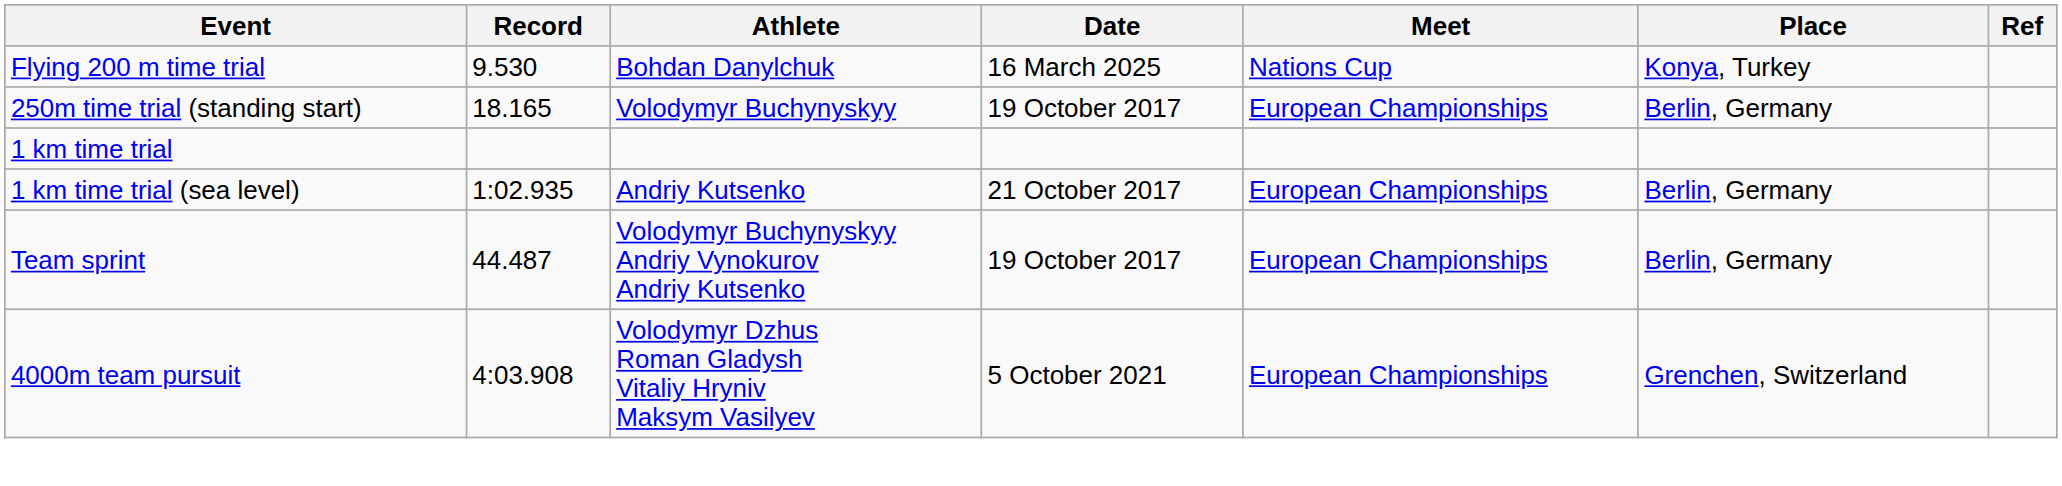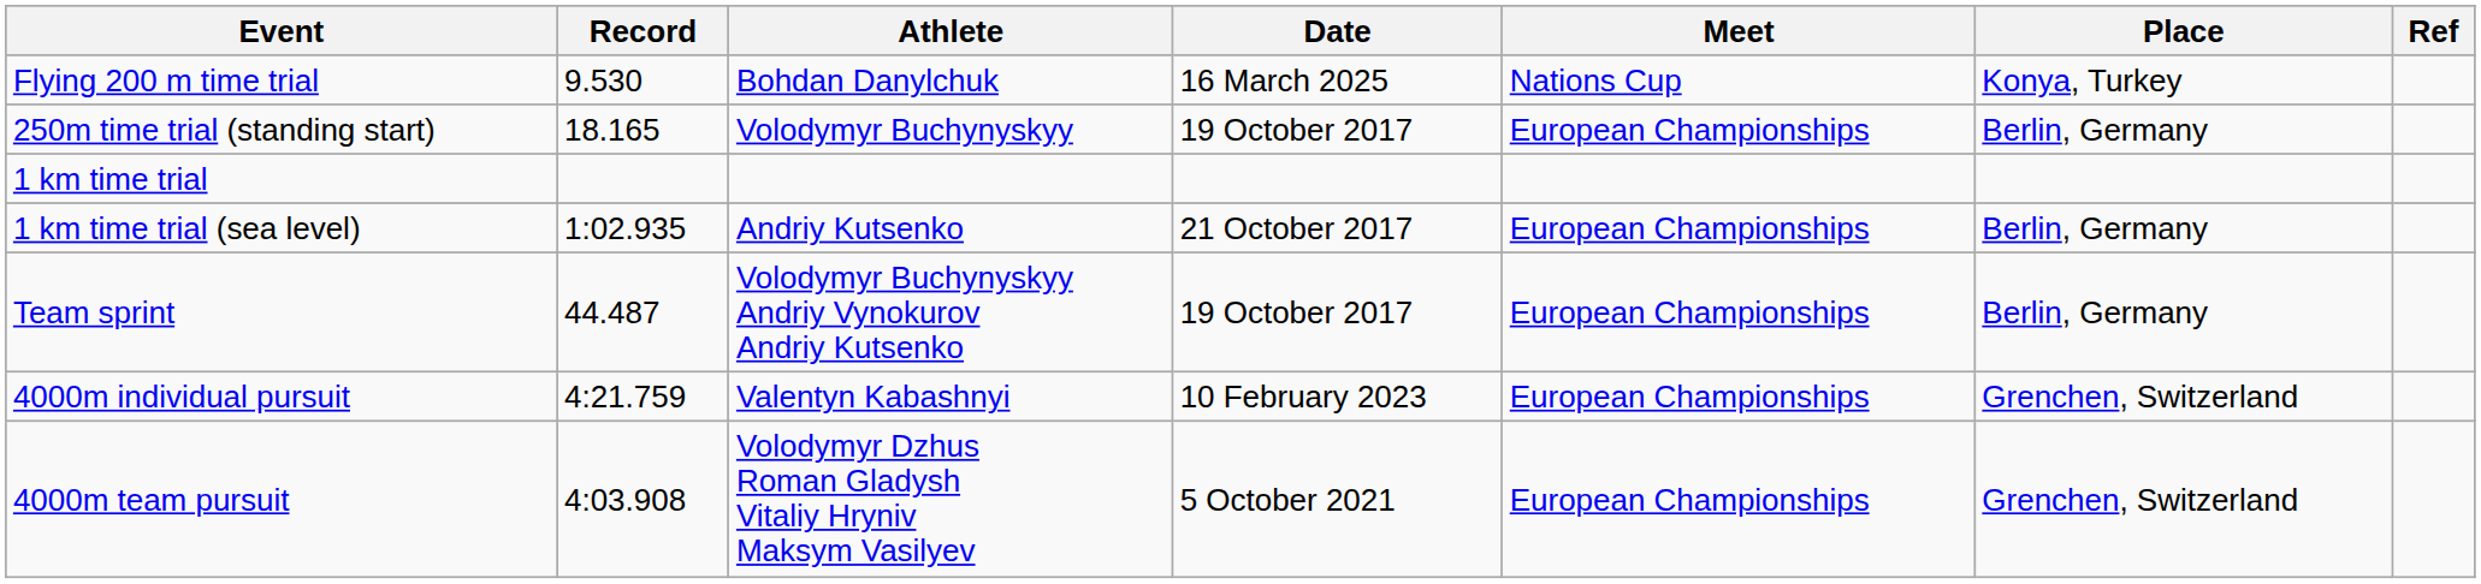 <table class="wikitable" style="font-size:95%; width: 95%;">
 <tr>
 <th>Event</th>
 <th>Record</th>
 <th>Athlete</th>
 <th>Date</th>
 <th>Meet</th>
 <th>Place</th>
 <th>Ref</th>
 </tr>
 <tr>
 <td><a href='#'>Flying 200 m time trial</a></td>
 <td>9.530</td>
 <td><a href='#'>Bohdan Danylchuk</a></td>
 <td>16 March 2025</td>
 <td><a href='#'>Nations Cup</a></td>
 <td><a href='#'>Konya</a>, Turkey</td>
 <td></td>
 </tr>
 <tr>
 <td><a href='#'>250m time trial</a> (standing start)</td>
 <td>18.165</td>
 <td><a href='#'>Volodymyr Buchynyskyy</a></td>
 <td>19 October 2017</td>
 <td><a href='#'>European Championships</a></td>
 <td><a href='#'>Berlin</a>, Germany</td>
 <td></td>
 </tr>
 <tr>
 <td><a href='#'>1 km time trial</a></td>
 <td></td>
 <td></td>
 <td></td>
 <td></td>
 <td></td>
 <td></td>
 </tr>
 <tr>
 <td><a href='#'>1 km time trial</a> (sea level)</td>
 <td>1:02.935</td>
 <td><a href='#'>Andriy Kutsenko</a></td>
 <td>21 October 2017</td>
 <td><a href='#'>European Championships</a></td>
 <td><a href='#'>Berlin</a>, Germany</td>
 <td></td>
 </tr>
 <tr>
 <td><a href='#'>Team sprint</a></td>
 <td>44.487</td>
 <td><a href='#'>Volodymyr Buchynyskyy</a><br><a href='#'>Andriy Vynokurov</a><br><a href='#'>Andriy Kutsenko</a></td>
 <td>19 October 2017</td>
 <td><a href='#'>European Championships</a></td>
 <td><a href='#'>Berlin</a>, Germany</td>
 <td></td>
 </tr>
 <tr>
+<td><a href='#'>4000m individual pursuit</a></td>
+<td>4:21.759</td>
+<td><a href='#'>Valentyn Kabashnyi</a></td>
+<td>10 February 2023</td>
+<td><a href='#'>European Championships</a></td>
+<td><a href='#'>Grenchen</a>, Switzerland</td>
+<td></td>
+</tr>
+<tr>
 <td><a href='#'>4000m team pursuit</a></td>
 <td>4:03.908</td>
 <td><a href='#'>Volodymyr Dzhus</a><br><a href='#'>Roman Gladysh</a><br><a href='#'>Vitaliy Hryniv</a><br><a href='#'>Maksym Vasilyev</a></td>
 <td>5 October 2021</td>
 <td><a href='#'>European Championships</a></td>
 <td><a href='#'>Grenchen</a>, Switzerland</td>
 <td></td>
 </tr>
 </table>
